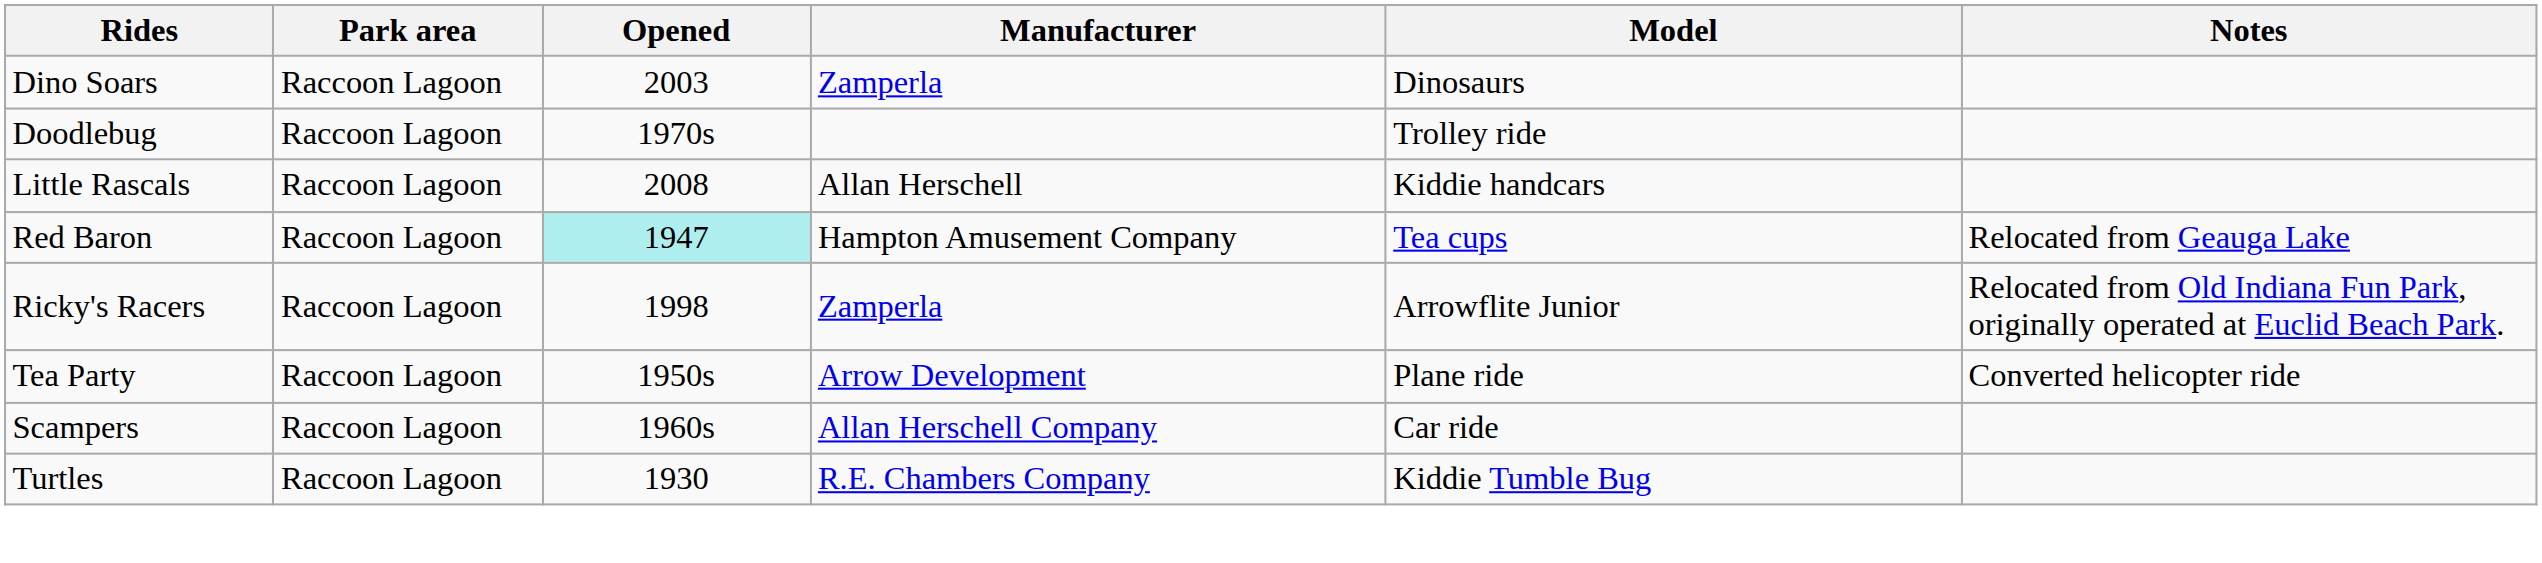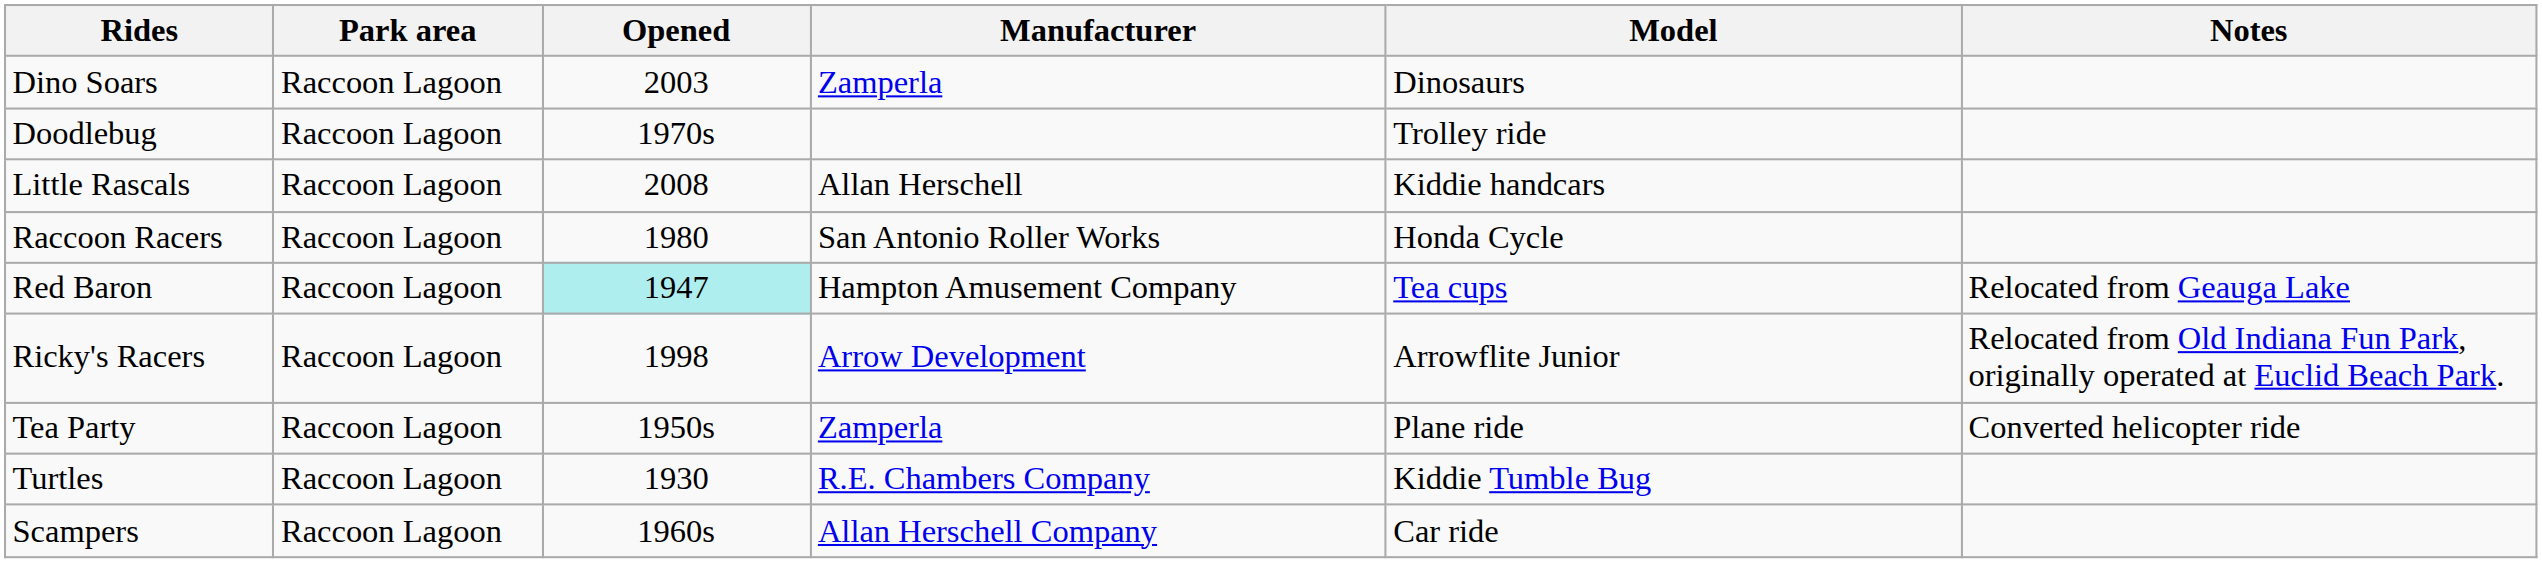 <table class="wikitable sortable">
 <tr>
 <th style="width:7%;">Rides</th>
 <th style="width:7%;">Park area</th>
 <th style="width:7%;">Opened</th>
 <th style="width:15%;">Manufacturer</th>
 <th style="width:15%;">Model</th>
 <th style="width:15%;">Notes</th>
 </tr>
 <tr>
 <td>Dino Soars</td>
 <td>Raccoon Lagoon</td>
 <td style="text-align:center">2003</td>
 <td><a href='#'>Zamperla</a></td>
 <td>Dinosaurs</td>
 </tr>
 <tr>
 <td>Doodlebug</td>
 <td>Raccoon Lagoon</td>
 <td style="text-align:center">1970s</td>
 <td></td>
 <td>Trolley ride</td>
 <td></td>
 </tr>
 <tr>
 <td>Little Rascals</td>
 <td>Raccoon Lagoon</td>
 <td style="text-align:center">2008</td>
 <td>Allan Herschell</td>
 <td>Kiddie handcars</td>
 </tr>
 <tr>
+<td>Raccoon Racers</td>
+<td>Raccoon Lagoon</td>
+<td style="text-align:center">1980</td>
+<td>San Antonio Roller Works</td>
+<td>Honda Cycle</td>
+<td></td>
+</tr>
+<tr>
 <td>Red Baron</td>
 <td>Raccoon Lagoon</td>
 <td style="background: paleturquoise; text-align:center">1947</td>
 <td>Hampton Amusement Company</td>
 <td><a href='#'>Tea cups</a></td>
 <td>Relocated from <a href='#'>Geauga Lake</a></td>
 </tr>
 <tr>
 <td>Ricky's Racers</td>
 <td>Raccoon Lagoon</td>
 <td style="text-align:center">1998</td>
-<td><a href='#'>Zamperla</a></td>
+<td><a href='#'>Arrow Development</a></td>
 <td>Arrowflite Junior</td>
 <td>Relocated from <a href='#'>Old Indiana Fun Park</a>, originally operated at <a href='#'>Euclid Beach Park</a>.</td>
 </tr>
 <tr>
 <td>Tea Party</td>
 <td>Raccoon Lagoon</td>
 <td style="text-align:center">1950s</td>
-<td><a href='#'>Arrow Development</a></td>
+<td><a href='#'>Zamperla</a></td>
 <td>Plane ride</td>
 <td>Converted helicopter ride</td>
+</tr>
+<tr>
+<td>Turtles</td>
+<td>Raccoon Lagoon</td>
+<td style="text-align:center">1930</td>
+<td><a href='#'>R.E. Chambers Company</a></td>
+<td>Kiddie <a href='#'>Tumble Bug</a></td>
+<td></td>
 </tr>
 <tr>
 <td>Scampers</td>
 <td>Raccoon Lagoon</td>
 <td style="text-align:center">1960s</td>
 <td><a href='#'>Allan Herschell Company</a></td>
 <td>Car ride</td>
 <td></td>
 </tr>
-<tr>
-<td>Turtles</td>
-<td>Raccoon Lagoon</td>
-<td style="text-align:center">1930</td>
-<td><a href='#'>R.E. Chambers Company</a></td>
-<td>Kiddie <a href='#'>Tumble Bug</a></td>
-<td></td>
-</tr>
 </table>
